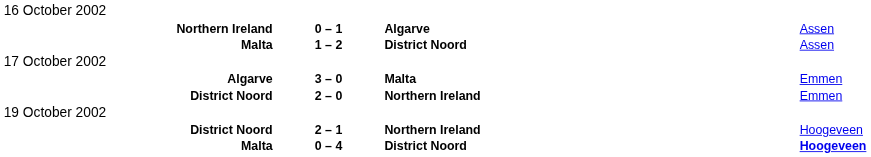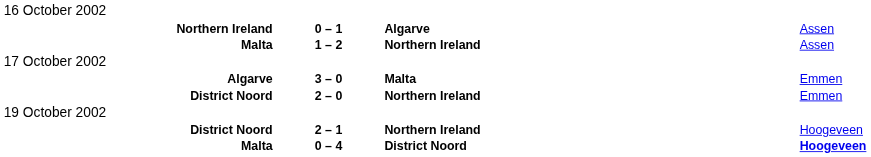 <table width=100% cellspacing=1>
 <tr>
 <th width=25%></th>
 <th width=10%></th>
 <th></th>
 </tr>
 <tr>
 <td>16 October 2002</td>
 </tr>
 <tr style=font-size:90%>
 <td align=right><strong>Northern Ireland</strong></td>
 <td align=center><strong>0 – 1</strong></td>
 <td><strong>Algarve</strong></td>
 <td><a href='#'>Assen</a></td>
 </tr>
 <tr style=font-size:90%>
 <td align=right><strong>Malta</strong></td>
 <td align=center><strong>1 – 2</strong></td>
-<td><strong>District Noord</strong></td>
+<td><strong>Northern Ireland</strong></td>
 <td><a href='#'>Assen</a></td>
 </tr>
 <tr>
 <td>17 October 2002</td>
 </tr>
 <tr style=font-size:90%>
 <td align=right><strong>Algarve</strong></td>
 <td align=center><strong>3 – 0</strong></td>
 <td><strong>Malta</strong></td>
 <td><a href='#'>Emmen</a></td>
 </tr>
 <tr style=font-size:90%>
 <td align=right><strong>District Noord</strong></td>
 <td align=center><strong>2 – 0</strong></td>
 <td><strong>Northern Ireland</strong></td>
 <td><a href='#'>Emmen</a></td>
 </tr>
 <tr>
 <td>19 October 2002</td>
 </tr>
 <tr style=font-size:90%>
 <td align=right><strong>District Noord</strong></td>
 <td align=center><strong>2 – 1</strong></td>
 <td><strong>Northern Ireland</strong></td>
 <td><a href='#'>Hoogeveen</a></td>
 </tr>
 <tr style=font-size:90%>
 <td align=right><strong>Malta</strong></td>
 <td align=center><strong>0 – 4</strong></td>
 <td><strong>District Noord</strong></td>
 <td><strong><a href='#'>Hoogeveen</a></strong></td>
 </tr>
 </table>
